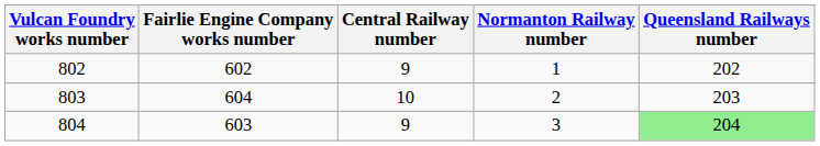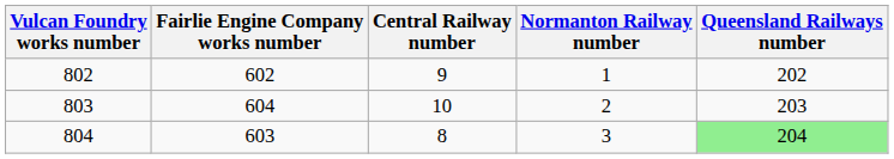 <table class="wikitable">
 <tr>
 <th><a href='#'>Vulcan Foundry</a><br>works number</th>
 <th>Fairlie Engine Company<br>works number</th>
 <th>Central Railway<br>number</th>
 <th><a href='#'>Normanton Railway</a><br>number</th>
 <th><a href='#'>Queensland Railways</a><br>number</th>
 </tr>
 <tr>
 <td align=center>802</td>
 <td align=center>602</td>
 <td align=center>9</td>
 <td align=center>1</td>
 <td align=center>202</td>
 </tr>
 <tr>
 <td align=center>803</td>
 <td align=center>604</td>
 <td align=center>10</td>
 <td align=center>2</td>
 <td align=center>203</td>
 </tr>
 <tr>
 <td align=center>804</td>
 <td align=center>603</td>
-<td align=center>9</td>
+<td align=center>8</td>
 <td align=center>3</td>
 <td align=center style="background: lightgreen;">204</td>
 </tr>
 </table>
